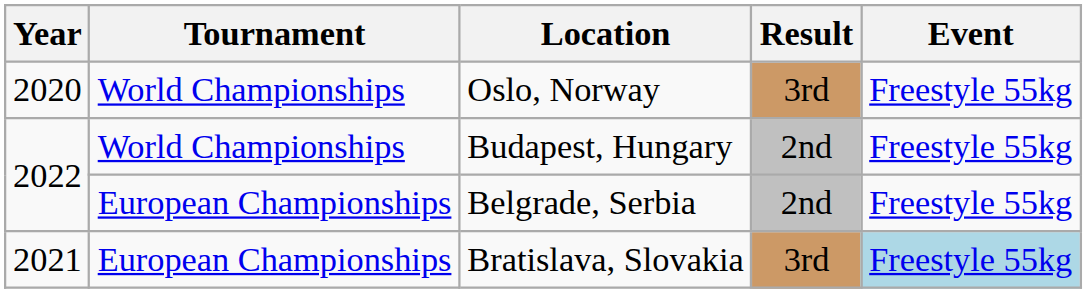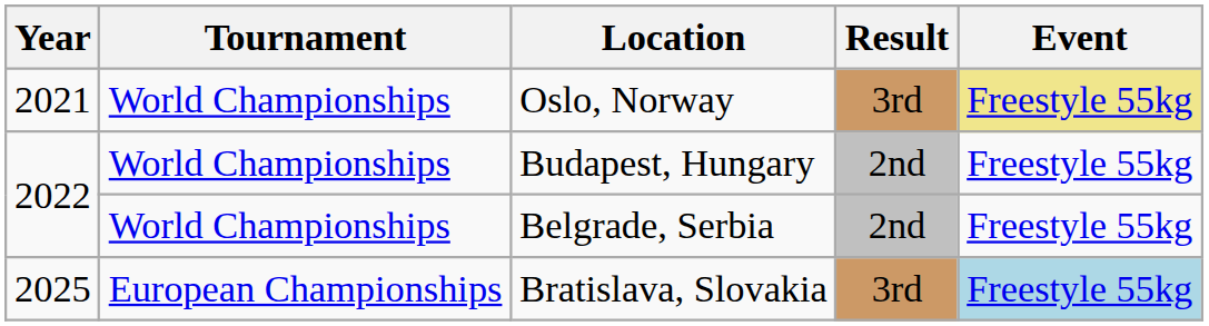 <table class="wikitable" style="font-size:95%;">
 <tr>
 <th>Year</th>
 <th>Tournament</th>
 <th>Location</th>
 <th>Result</th>
 <th>Event</th>
 </tr>
 <tr>
-<td>2020</td>
+<td>2021</td>
 <td><a href='#'>World Championships</a></td>
 <td>Oslo, Norway</td>
 <td align="center" bgcolor="cc9966">3rd</td>
-<td><a href='#'>Freestyle 55kg</a></td>
+<td style="background: khaki;"><a href='#'>Freestyle 55kg</a></td>
 </tr>
 <tr>
 <td rowspan=2>2022</td>
 <td><a href='#'>World Championships</a></td>
 <td>Budapest, Hungary</td>
 <td align="center" bgcolor="silver">2nd</td>
 <td><a href='#'>Freestyle 55kg</a></td>
 </tr>
 <tr>
-<td><a href='#'>European Championships</a></td>
+<td><a href='#'>World Championships</a></td>
 <td>Belgrade, Serbia</td>
 <td align="center" bgcolor="silver">2nd</td>
 <td><a href='#'>Freestyle 55kg</a></td>
 </tr>
 <tr>
-<td>2021</td>
+<td>2025</td>
 <td><a href='#'>European Championships</a></td>
 <td>Bratislava, Slovakia</td>
 <td align="center" bgcolor="cc9966">3rd</td>
 <td style="background: lightblue;"><a href='#'>Freestyle 55kg</a></td>
 </tr>
 </table>
